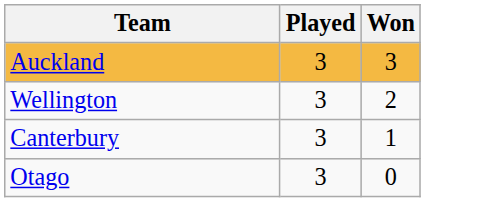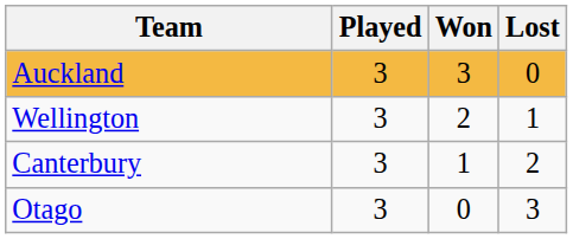 <table class="wikitable" style="text-align:center;">
 <tr>
 <th width=175>Team</th>
 <th style="width:30px;" abbr="Played">Played</th>
 <th style="width:30px;" abbr="Won">Won</th>
+<th style="width:30px;" abbr="Lost">Lost</th>
 </tr>
 <tr style="background:#f4b942;">
 <td style="text-align:left;"><a href='#'>Auckland</a></td>
 <td>3</td>
 <td>3</td>
+<td>0</td>
 </tr>
 <tr>
 <td style="text-align:left;"><a href='#'>Wellington</a></td>
 <td>3</td>
 <td>2</td>
+<td>1</td>
 </tr>
 <tr>
 <td style="text-align:left;"><a href='#'>Canterbury</a></td>
 <td>3</td>
 <td>1</td>
+<td>2</td>
 </tr>
 <tr>
 <td style="text-align:left;"><a href='#'>Otago</a></td>
 <td>3</td>
 <td>0</td>
+<td>3</td>
 </tr>
 </table>
